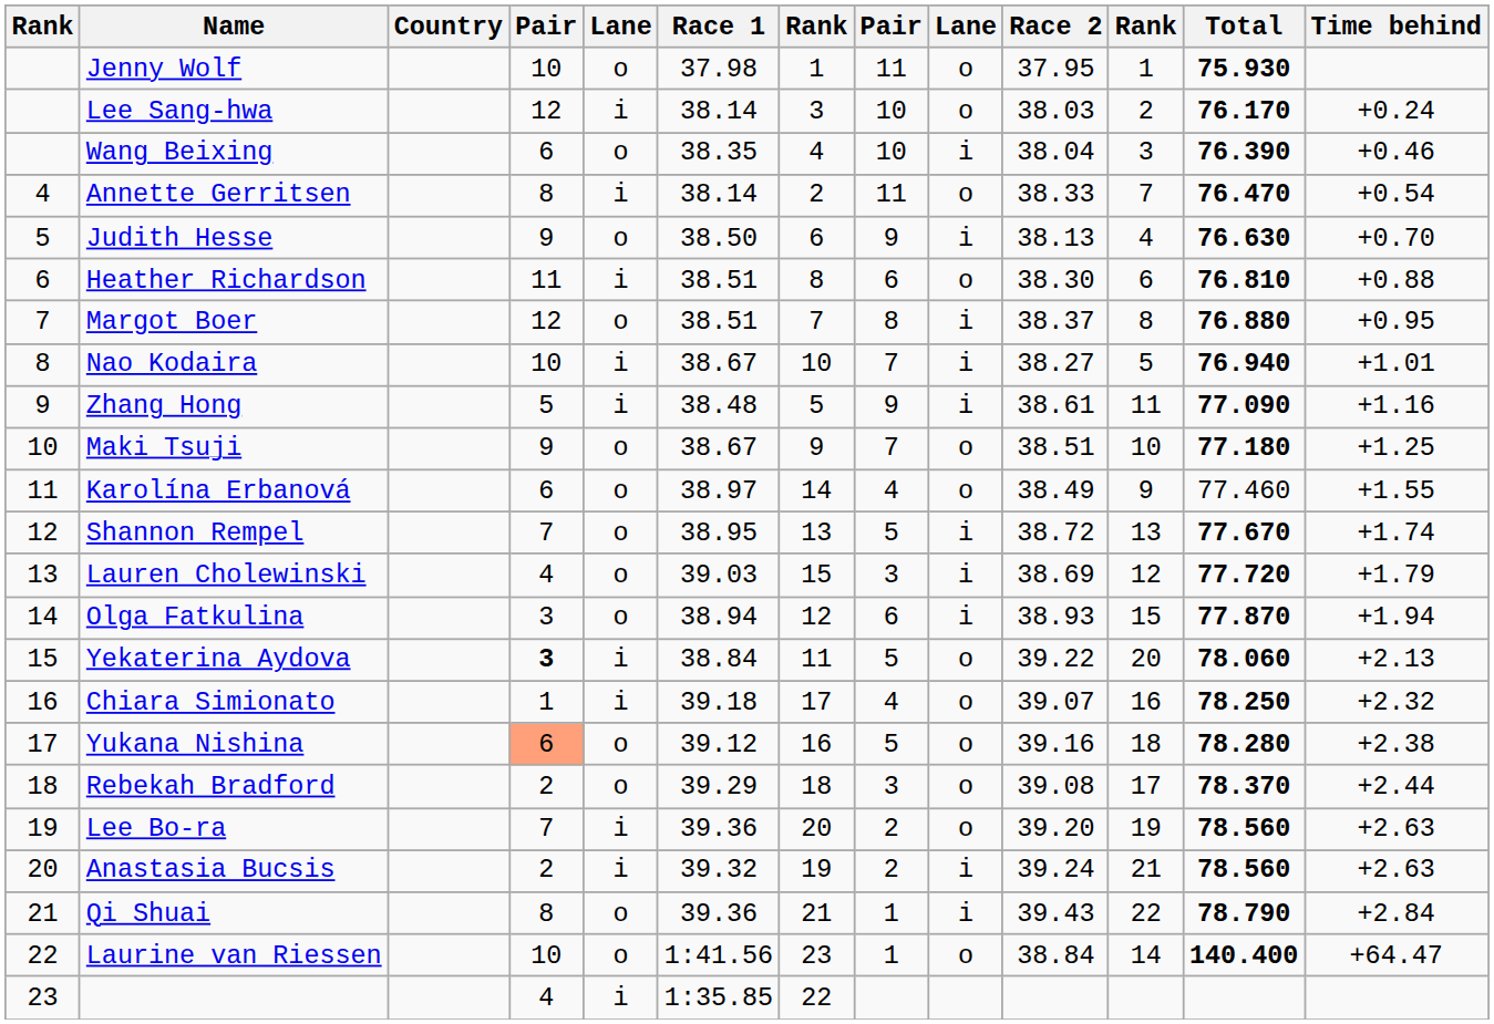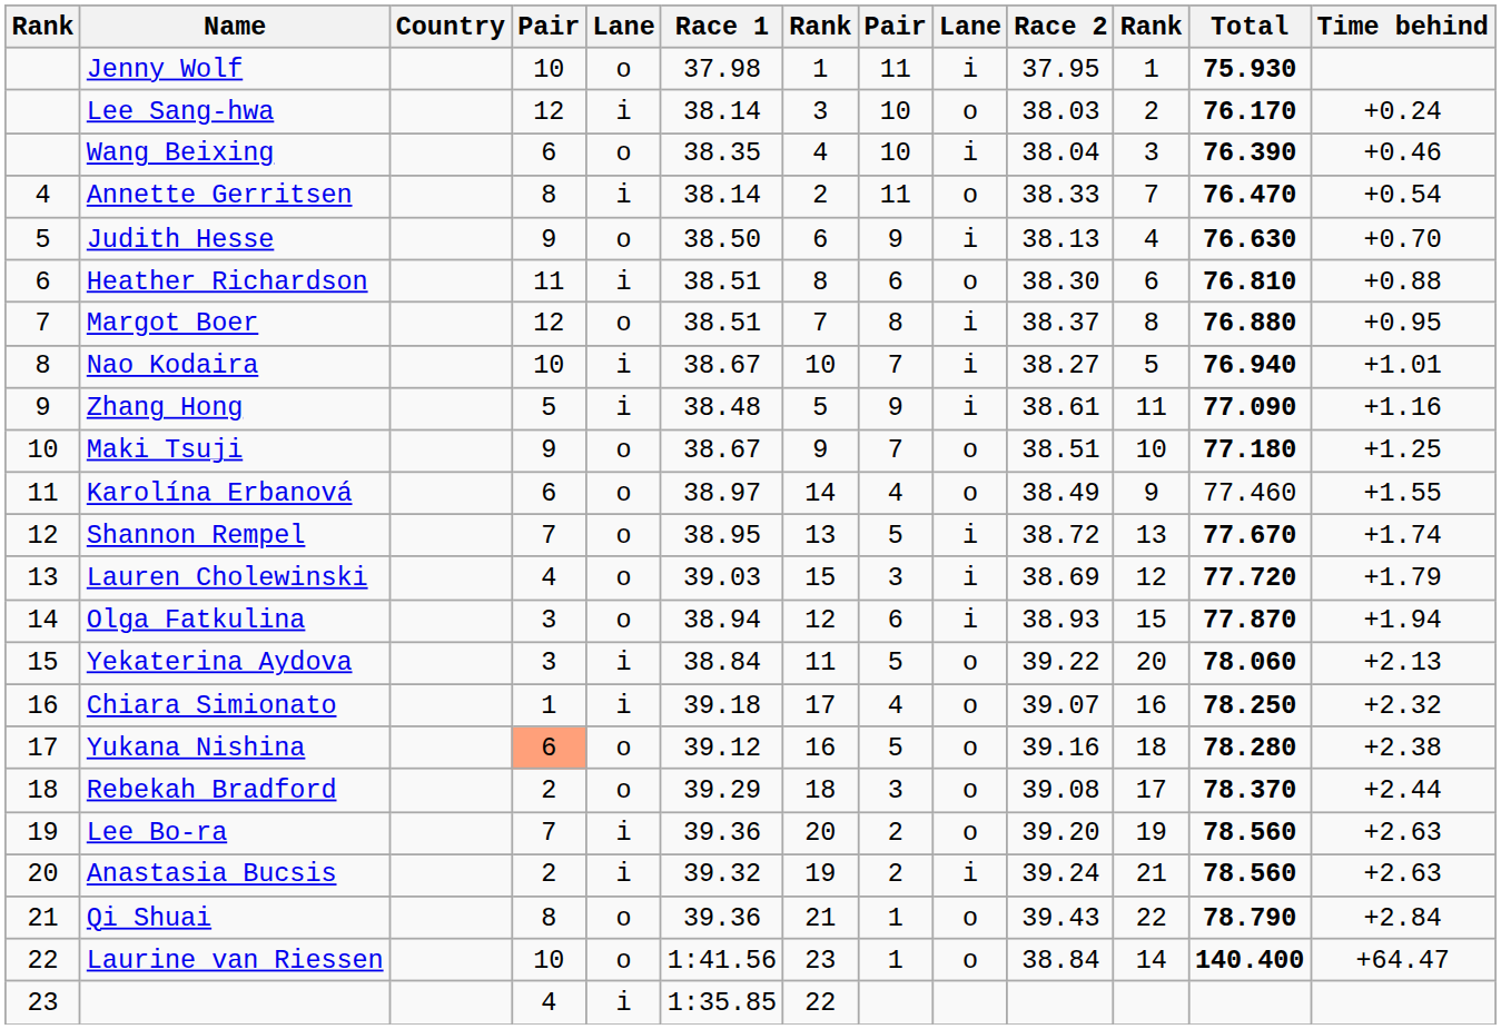 <table class="wikitable sortable" style="text-align:center">
 <tr>
 <th>Rank</th>
 <th>Name</th>
 <th>Country</th>
 <th>Pair</th>
 <th>Lane</th>
 <th>Race 1</th>
 <th>Rank</th>
 <th>Pair</th>
 <th>Lane</th>
 <th>Race 2</th>
 <th>Rank</th>
 <th>Total</th>
 <th>Time behind</th>
 </tr>
 <tr>
 <td></td>
 <td align="left"><a href='#'>Jenny Wolf</a></td>
 <td align="left"></td>
 <td>10</td>
 <td>o</td>
 <td>37.98</td>
 <td>1</td>
 <td>11</td>
-<td>o</td>
+<td>i</td>
 <td>37.95</td>
 <td>1</td>
 <td><strong>75.930</strong></td>
 <td></td>
 </tr>
 <tr>
 <td></td>
 <td align="left"><a href='#'>Lee Sang-hwa</a></td>
 <td align="left"></td>
 <td>12</td>
 <td>i</td>
 <td>38.14</td>
 <td>3</td>
 <td>10</td>
 <td>o</td>
 <td>38.03</td>
 <td>2</td>
 <td><strong>76.170</strong></td>
 <td>+0.24</td>
 </tr>
 <tr>
 <td></td>
 <td align="left"><a href='#'>Wang Beixing</a></td>
 <td align="left"></td>
 <td>6</td>
 <td>o</td>
 <td>38.35</td>
 <td>4</td>
 <td>10</td>
 <td>i</td>
 <td>38.04</td>
 <td>3</td>
 <td><strong>76.390</strong></td>
 <td>+0.46</td>
 </tr>
 <tr>
 <td>4</td>
 <td align="left"><a href='#'>Annette Gerritsen</a></td>
 <td align="left"></td>
 <td>8</td>
 <td>i</td>
 <td>38.14</td>
 <td>2</td>
 <td>11</td>
 <td>o</td>
 <td>38.33</td>
 <td>7</td>
 <td><strong>76.470</strong></td>
 <td>+0.54</td>
 </tr>
 <tr>
 <td>5</td>
 <td align="left"><a href='#'>Judith Hesse</a></td>
 <td align="left"></td>
 <td>9</td>
 <td>o</td>
 <td>38.50</td>
 <td>6</td>
 <td>9</td>
 <td>i</td>
 <td>38.13</td>
 <td>4</td>
 <td><strong>76.630</strong></td>
 <td>+0.70</td>
 </tr>
 <tr>
 <td>6</td>
 <td align="left"><a href='#'>Heather Richardson</a></td>
 <td align="left"></td>
 <td>11</td>
 <td>i</td>
 <td>38.51</td>
 <td>8</td>
 <td>6</td>
 <td>o</td>
 <td>38.30</td>
 <td>6</td>
 <td><strong>76.810</strong></td>
 <td>+0.88</td>
 </tr>
 <tr>
 <td>7</td>
 <td align="left"><a href='#'>Margot Boer</a></td>
 <td align="left"></td>
 <td>12</td>
 <td>o</td>
 <td>38.51</td>
 <td>7</td>
 <td>8</td>
 <td>i</td>
 <td>38.37</td>
 <td>8</td>
 <td><strong>76.880</strong></td>
 <td>+0.95</td>
 </tr>
 <tr>
 <td>8</td>
 <td align="left"><a href='#'>Nao Kodaira</a></td>
 <td align="left"></td>
 <td>10</td>
 <td>i</td>
 <td>38.67</td>
 <td>10</td>
 <td>7</td>
 <td>i</td>
 <td>38.27</td>
 <td>5</td>
 <td><strong>76.940</strong></td>
 <td>+1.01</td>
 </tr>
 <tr>
 <td>9</td>
 <td align="left"><a href='#'>Zhang Hong</a></td>
 <td align="left"></td>
 <td>5</td>
 <td>i</td>
 <td>38.48</td>
 <td>5</td>
 <td>9</td>
 <td>i</td>
 <td>38.61</td>
 <td>11</td>
 <td><strong>77.090</strong></td>
 <td>+1.16</td>
 </tr>
 <tr>
 <td>10</td>
 <td align="left"><a href='#'>Maki Tsuji</a></td>
 <td align="left"></td>
 <td>9</td>
 <td>o</td>
 <td>38.67</td>
 <td>9</td>
 <td>7</td>
 <td>o</td>
 <td>38.51</td>
 <td>10</td>
 <td><strong>77.180</strong></td>
 <td>+1.25</td>
 </tr>
 <tr>
 <td>11</td>
 <td align="left"><a href='#'>Karolína Erbanová</a></td>
 <td align="left"></td>
 <td>6</td>
 <td>o</td>
 <td>38.97</td>
 <td>14</td>
 <td>4</td>
 <td>o</td>
 <td>38.49</td>
 <td>9</td>
 <td>77.460</td>
 <td>+1.55</td>
 </tr>
 <tr>
 <td>12</td>
 <td align="left"><a href='#'>Shannon Rempel</a></td>
 <td align="left"></td>
 <td>7</td>
 <td>o</td>
 <td>38.95</td>
 <td>13</td>
 <td>5</td>
 <td>i</td>
 <td>38.72</td>
 <td>13</td>
 <td><strong>77.670</strong></td>
 <td>+1.74</td>
 </tr>
 <tr>
 <td>13</td>
 <td align="left"><a href='#'>Lauren Cholewinski</a></td>
 <td align="left"></td>
 <td>4</td>
 <td>o</td>
 <td>39.03</td>
 <td>15</td>
 <td>3</td>
 <td>i</td>
 <td>38.69</td>
 <td>12</td>
 <td><strong>77.720</strong></td>
 <td>+1.79</td>
 </tr>
 <tr>
 <td>14</td>
 <td align="left"><a href='#'>Olga Fatkulina</a></td>
 <td align="left"></td>
 <td>3</td>
 <td>o</td>
 <td>38.94</td>
 <td>12</td>
 <td>6</td>
 <td>i</td>
 <td>38.93</td>
 <td>15</td>
 <td><strong>77.870</strong></td>
 <td>+1.94</td>
 </tr>
 <tr>
 <td>15</td>
 <td align="left"><a href='#'>Yekaterina Aydova</a></td>
 <td align="left"></td>
-<td><strong>3</strong></td>
+<td>3</td>
 <td>i</td>
 <td>38.84</td>
 <td>11</td>
 <td>5</td>
 <td>o</td>
 <td>39.22</td>
 <td>20</td>
 <td><strong>78.060</strong></td>
 <td>+2.13</td>
 </tr>
 <tr>
 <td>16</td>
 <td align="left"><a href='#'>Chiara Simionato</a></td>
 <td align="left"></td>
 <td>1</td>
 <td>i</td>
 <td>39.18</td>
 <td>17</td>
 <td>4</td>
 <td>o</td>
 <td>39.07</td>
 <td>16</td>
 <td><strong>78.250</strong></td>
 <td>+2.32</td>
 </tr>
 <tr>
 <td>17</td>
 <td align="left"><a href='#'>Yukana Nishina</a></td>
 <td align="left"></td>
 <td style="background: lightsalmon;">6</td>
 <td>o</td>
 <td>39.12</td>
 <td>16</td>
 <td>5</td>
 <td>o</td>
 <td>39.16</td>
 <td>18</td>
 <td><strong>78.280</strong></td>
 <td>+2.38</td>
 </tr>
 <tr>
 <td>18</td>
 <td align="left"><a href='#'>Rebekah Bradford</a></td>
 <td align="left"></td>
 <td>2</td>
 <td>o</td>
 <td>39.29</td>
 <td>18</td>
 <td>3</td>
 <td>o</td>
 <td>39.08</td>
 <td>17</td>
 <td><strong>78.370</strong></td>
 <td>+2.44</td>
 </tr>
 <tr>
 <td>19</td>
 <td align="left"><a href='#'>Lee Bo-ra</a></td>
 <td align="left"></td>
 <td>7</td>
 <td>i</td>
 <td>39.36</td>
 <td>20</td>
 <td>2</td>
 <td>o</td>
 <td>39.20</td>
 <td>19</td>
 <td><strong>78.560</strong></td>
 <td>+2.63</td>
 </tr>
 <tr>
 <td>20</td>
 <td align="left"><a href='#'>Anastasia Bucsis</a></td>
 <td align="left"></td>
 <td>2</td>
 <td>i</td>
 <td>39.32</td>
 <td>19</td>
 <td>2</td>
 <td>i</td>
 <td>39.24</td>
 <td>21</td>
 <td><strong>78.560</strong></td>
 <td>+2.63</td>
 </tr>
 <tr>
 <td>21</td>
 <td align="left"><a href='#'>Qi Shuai</a></td>
 <td align="left"></td>
 <td>8</td>
 <td>o</td>
 <td>39.36</td>
 <td>21</td>
 <td>1</td>
-<td>i</td>
+<td>o</td>
 <td>39.43</td>
 <td>22</td>
 <td><strong>78.790</strong></td>
 <td>+2.84</td>
 </tr>
 <tr>
 <td>22</td>
 <td align="left"><a href='#'>Laurine van Riessen</a></td>
 <td align="left"></td>
 <td>10</td>
 <td>o</td>
 <td>1:41.56</td>
 <td>23</td>
 <td>1</td>
 <td>o</td>
 <td>38.84</td>
 <td>14</td>
 <td><strong>140.400</strong></td>
 <td>+64.47</td>
 </tr>
 <tr>
 <td>23</td>
 <td align="left"></td>
 <td align="left"></td>
 <td>4</td>
 <td>i</td>
 <td>1:35.85</td>
 <td>22</td>
 <td></td>
 <td></td>
 <td></td>
 <td></td>
 <td></td>
 <td></td>
 </tr>
 </table>
